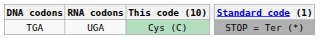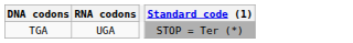 <table class="wikitable" style="border: none; text-align: center;">
 <tr>
 <th>DNA codons</th>
 <th>RNA codons</th>
-<th>This code (10)</th>
 <th style="border: none; width: 1px;"></th>
 <th><a href='#'>Standard code</a> (1)</th>
 </tr>
 <tr>
 <td><code>TGA</code></td>
 <td><code>UGA</code></td>
-<td style="background-color:#b3dec0;"><code>Cys</code> <code>(C)</code></td>
 <td style="border: none; width: 1px;"></td>
 <td style="background-color:#B0B0B0;"><code>STOP = Ter</code> <code>(*)</code></td>
 </tr>
 </table>
